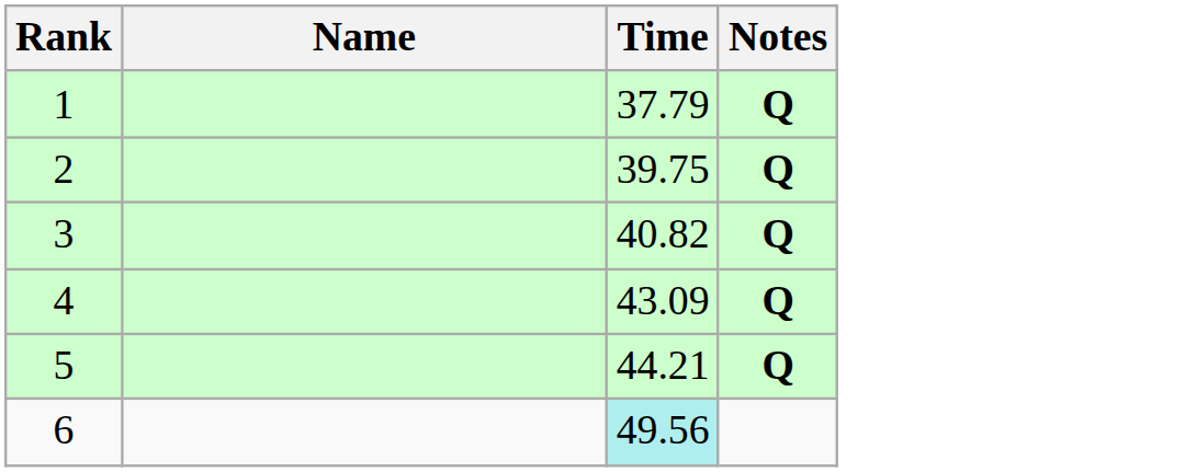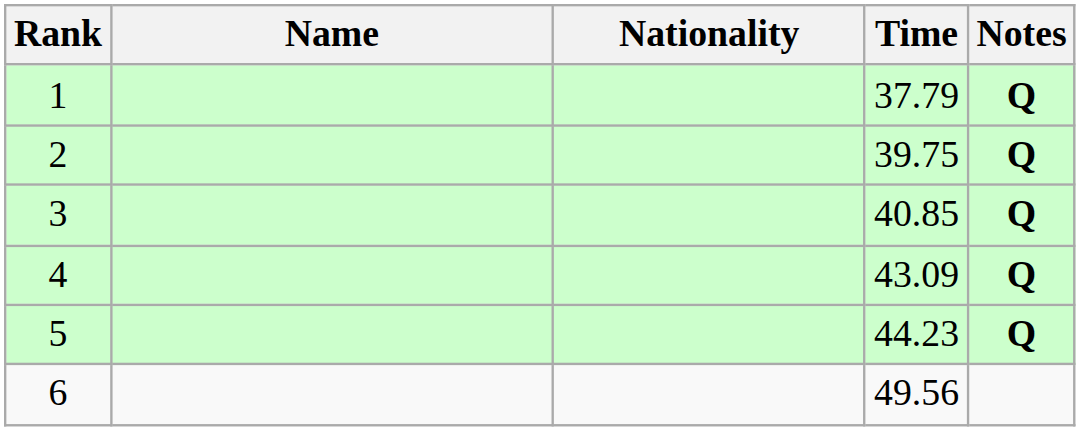 <table class="wikitable sortable" style="text-align:center">
 <tr>
 <th>Rank</th>
 <th style="width:180px">Name</th>
+<th style="width:125px">Nationality</th>
 <th>Time</th>
 <th>Notes</th>
 </tr>
 <tr style="background:#cfc;">
 <td>1</td>
+<td style="text-align:left;"></td>
 <td style="text-align:left;"></td>
 <td>37.79</td>
 <td><strong>Q</strong></td>
 </tr>
 <tr style="background:#cfc;">
 <td>2</td>
 <td style="text-align:left;"></td>
+<td style="text-align:left;"></td>
 <td>39.75</td>
 <td><strong>Q</strong></td>
 </tr>
 <tr style="background:#cfc;">
 <td>3</td>
 <td style="text-align:left;"></td>
-<td>40.82</td>
+<td style="text-align:left;"></td>
+<td>40.85</td>
 <td><strong>Q</strong></td>
 </tr>
 <tr style="background:#cfc;">
 <td>4</td>
+<td style="text-align:left;"></td>
 <td style="text-align:left;"></td>
 <td>43.09</td>
 <td><strong>Q</strong></td>
 </tr>
 <tr style="background:#cfc;">
 <td>5</td>
 <td style="text-align:left;"></td>
-<td>44.21</td>
+<td style="text-align:left;"></td>
+<td>44.23</td>
 <td><strong>Q</strong></td>
 </tr>
 <tr>
 <td>6</td>
 <td style="text-align:left;"></td>
-<td style="background: paleturquoise;">49.56</td>
+<td style="text-align:left;"></td>
+<td>49.56</td>
 <td></td>
 </tr>
 </table>
